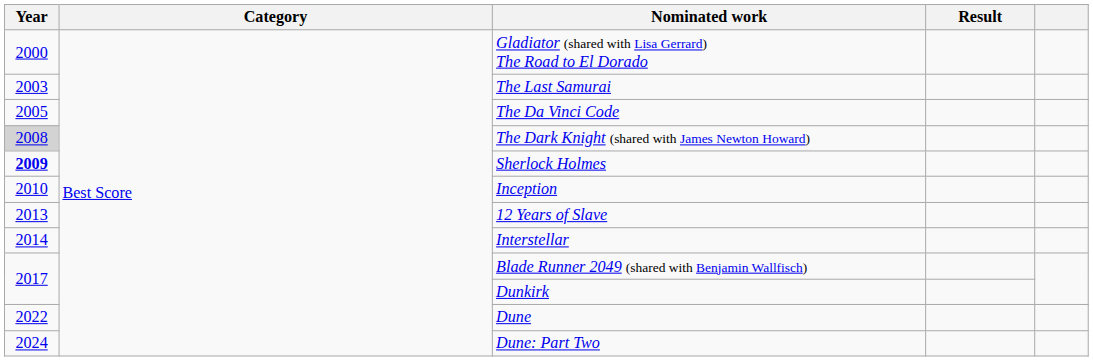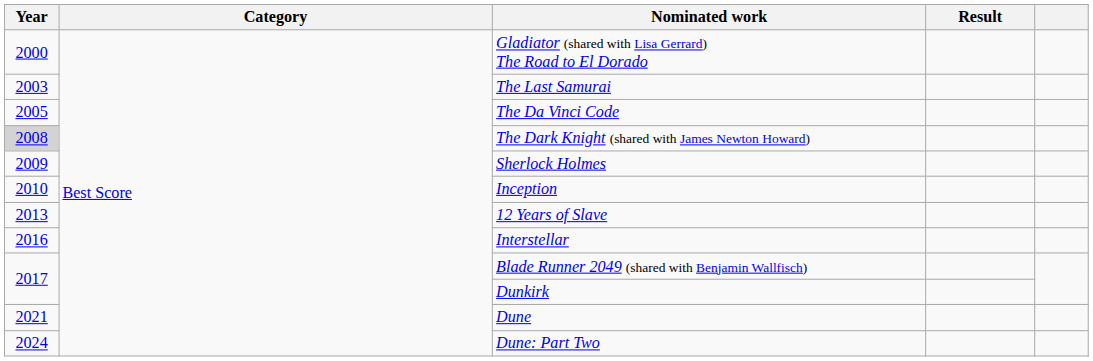 <table class="wikitable" style="width:85%;">
 <tr>
 <th width=5%>Year</th>
 <th style="width:40%;">Category</th>
 <th style="width:40%;">Nominated work</th>
 <th style="width:10%;">Result</th>
 <th width=5%></th>
 </tr>
 <tr>
 <td align="center"><a href='#'>2000</a></td>
 <td rowspan="12"><a href='#'>Best Score</a></td>
 <td><em><a href='#'>Gladiator</a></em> <small>(shared with <a href='#'>Lisa Gerrard</a>)</small><br><em><a href='#'>The Road to El Dorado</a></em></td>
 <td></td>
 <td align="center"></td>
 </tr>
 <tr>
 <td align="center"><a href='#'>2003</a></td>
 <td><em><a href='#'>The Last Samurai</a></em></td>
 <td></td>
 <td align="center"></td>
 </tr>
 <tr>
 <td align="center"><a href='#'>2005</a></td>
 <td><em><a href='#'>The Da Vinci Code</a></em></td>
 <td></td>
 <td align="center"></td>
 </tr>
 <tr>
 <td align="center" style="background: lightgrey;"><a href='#'>2008</a></td>
 <td><em><a href='#'>The Dark Knight</a></em> <small>(shared with <a href='#'>James Newton Howard</a>)</small></td>
 <td></td>
 <td align="center"></td>
 </tr>
 <tr>
-<td align="center"><strong><a href='#'>2009</a></strong></td>
+<td align="center"><a href='#'>2009</a></td>
 <td><em><a href='#'>Sherlock Holmes</a></em></td>
 <td></td>
 <td align="center"></td>
 </tr>
 <tr>
 <td align="center"><a href='#'>2010</a></td>
 <td><em><a href='#'>Inception</a></em></td>
 <td></td>
 <td align="center"></td>
 </tr>
 <tr>
 <td align="center"><a href='#'>2013</a></td>
 <td><em><a href='#'>12 Years of Slave</a></em></td>
 <td></td>
 <td align="center"></td>
 </tr>
 <tr>
-<td align="center"><a href='#'>2014</a></td>
+<td align="center"><a href='#'>2016</a></td>
 <td><em><a href='#'>Interstellar</a></em></td>
 <td></td>
 <td align="center"></td>
 </tr>
 <tr>
 <td align="center" rowspan="2"><a href='#'>2017</a></td>
 <td><em><a href='#'>Blade Runner 2049</a></em> <small>(shared with <a href='#'>Benjamin Wallfisch</a>)</small></td>
 <td></td>
 <td align="center" rowspan="2"></td>
 </tr>
 <tr>
 <td><em><a href='#'>Dunkirk</a></em></td>
 <td></td>
 </tr>
 <tr>
-<td align="center"><a href='#'>2022</a></td>
+<td align="center"><a href='#'>2021</a></td>
 <td><em><a href='#'>Dune</a></em></td>
 <td></td>
 <td align="center"></td>
 </tr>
 <tr>
 <td align="center"><a href='#'>2024</a></td>
 <td><em><a href='#'>Dune: Part Two</a></em></td>
 <td></td>
 <td align="center"></td>
 </tr>
 </table>
